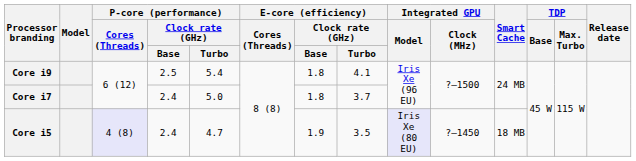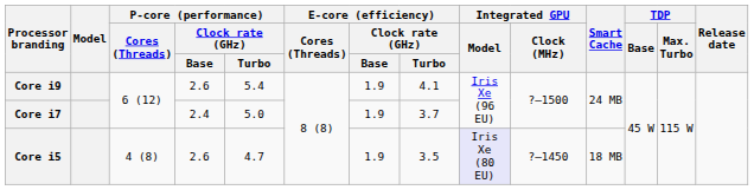 <table class="wikitable sortable nowrap" style="text-align: center;">
 <tr>
 <th class="unsortable" rowspan="3">Processor<br>branding</th>
 <th rowspan="3">Model</th>
 <th colspan="3">P-core (performance)</th>
 <th colspan="3">E-core (efficiency)</th>
 <th colspan="2">Integrated <a href='#'>GPU</a></th>
 <th class="unsortable" rowspan="3"><a href='#'>Smart<br>Cache</a></th>
 <th colspan="2"><a href='#'>TDP</a></th>
 <th rowspan="3">Release<br>date</th>
 </tr>
 <tr>
 <th class="unsortable" rowspan="2"><a href='#'>Cores</a><br>(<a href='#'>Threads</a>)</th>
 <th colspan="2"><a href='#'>Clock rate</a> (GHz)</th>
 <th class="unsortable" rowspan="2">Cores<br>(Threads)</th>
 <th colspan="2">Clock rate (GHz)</th>
 <th class="unsortable" rowspan="2">Model</th>
 <th class="unsortable" rowspan="2">Clock (MHz)</th>
 <th rowspan="2">Base</th>
 <th class="unsortable" rowspan="2">Max.<br>Turbo</th>
 </tr>
 <tr>
 <th class="unsortable">Base</th>
 <th class="unsortable">Turbo</th>
 <th class="unsortable">Base</th>
 <th class="unsortable">Turbo</th>
 </tr>
 <tr>
 <th>Core i9</th>
 <th style="text-align:left;" data-sort-value="sku3"></th>
 <td rowspan=2>6 (12)</td>
-<td>2.5</td>
+<td>2.6</td>
 <td>5.4</td>
 <td rowspan=3>8 (8)</td>
-<td>1.8</td>
+<td>1.9</td>
 <td>4.1</td>
 <td rowspan=2><a href='#'>Iris Xe</a><br>(96 EU)</td>
 <td rowspan=2>?–1500</td>
 <td rowspan=2>24 MB</td>
 <td rowspan=3>45 W</td>
 <td rowspan=3>115 W</td>
 <td rowspan=3></td>
 </tr>
 <tr>
 <th>Core i7</th>
 <th style="text-align:left;" data-sort-value="sku2"></th>
 <td>2.4</td>
 <td>5.0</td>
-<td>1.8</td>
+<td>1.9</td>
 <td>3.7</td>
 </tr>
 <tr>
 <th>Core i5</th>
 <th style="text-align:left;" data-sort-value="sku1"></th>
-<td style="background: lavender;">4 (8)</td>
-<td>2.4</td>
+<td>4 (8)</td>
+<td>2.6</td>
 <td>4.7</td>
 <td>1.9</td>
 <td>3.5</td>
 <td style="background: lavender;">Iris Xe<br>(80 EU)</td>
 <td>?–1450</td>
 <td>18 MB</td>
 </tr>
 </table>
